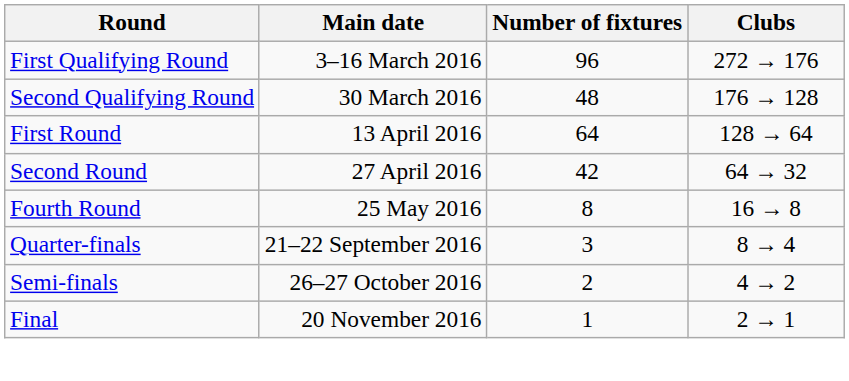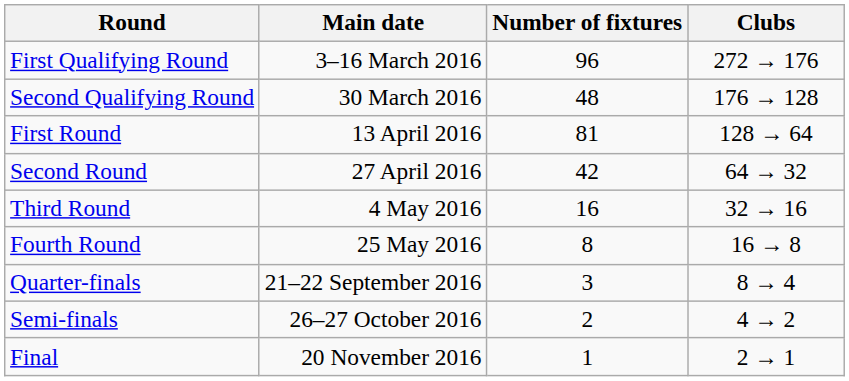 <table class="wikitable" style="text-align:center">
 <tr>
 <th>Round</th>
 <th>Main date</th>
 <th>Number of fixtures</th>
 <th width=100>Clubs</th>
 </tr>
 <tr>
 <td align=left><a href='#'>First Qualifying Round</a></td>
 <td align=right>3–16 March 2016</td>
 <td>96</td>
 <td>272 → 176</td>
 </tr>
 <tr>
 <td align=left><a href='#'>Second Qualifying Round</a></td>
 <td align=right>30 March 2016</td>
 <td>48</td>
 <td>176 → 128</td>
 </tr>
 <tr>
 <td align=left><a href='#'>First Round</a></td>
 <td align=right>13 April 2016</td>
-<td>64</td>
+<td>81</td>
 <td>128 → 64</td>
 </tr>
 <tr>
 <td align=left><a href='#'>Second Round</a></td>
 <td align=right>27 April 2016</td>
 <td>42</td>
 <td>64 → 32</td>
+</tr>
+<tr>
+<td align=left><a href='#'>Third Round</a></td>
+<td align=right>4 May 2016</td>
+<td>16</td>
+<td>32 → 16</td>
 </tr>
 <tr>
 <td align=left><a href='#'>Fourth Round</a></td>
 <td align=right>25 May 2016</td>
 <td>8</td>
 <td>16 → 8</td>
 </tr>
 <tr>
 <td align=left><a href='#'>Quarter-finals</a></td>
 <td align=right>21–22 September 2016</td>
 <td>3</td>
 <td>8 → 4</td>
 </tr>
 <tr>
 <td align=left><a href='#'>Semi-finals</a></td>
 <td align=right>26–27 October 2016</td>
 <td>2</td>
 <td>4 → 2</td>
 </tr>
 <tr>
 <td align=left><a href='#'>Final</a></td>
 <td align=right>20 November 2016</td>
 <td>1</td>
 <td>2 → 1</td>
 </tr>
 </table>
